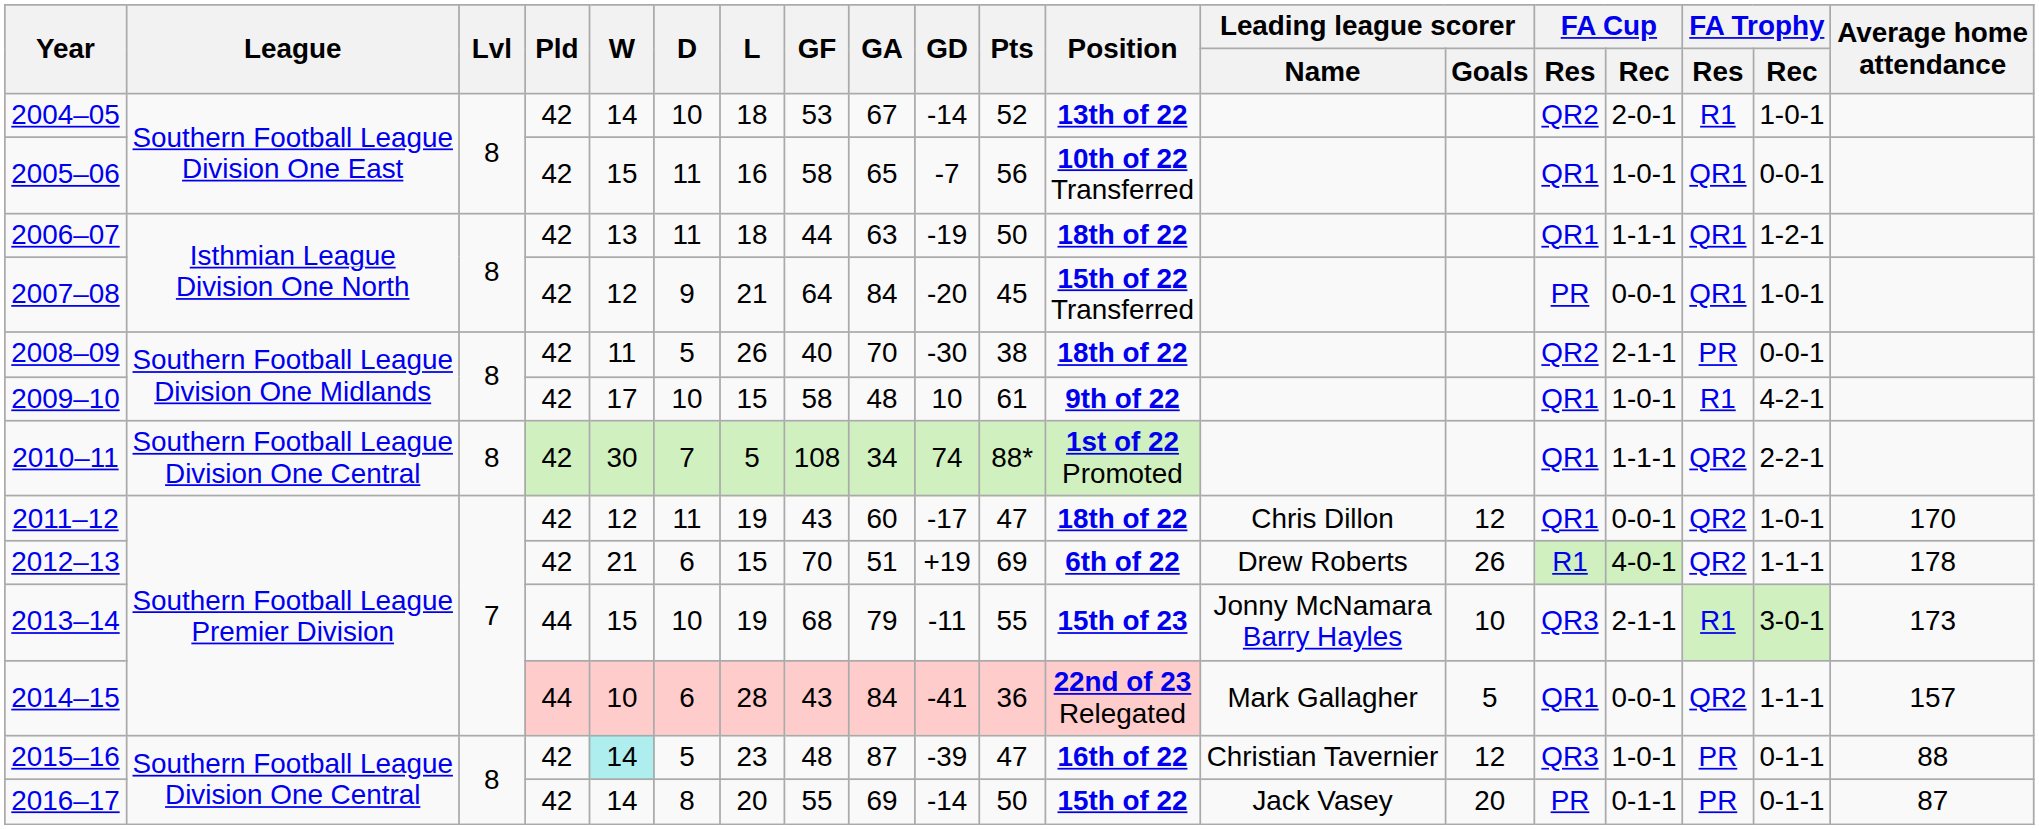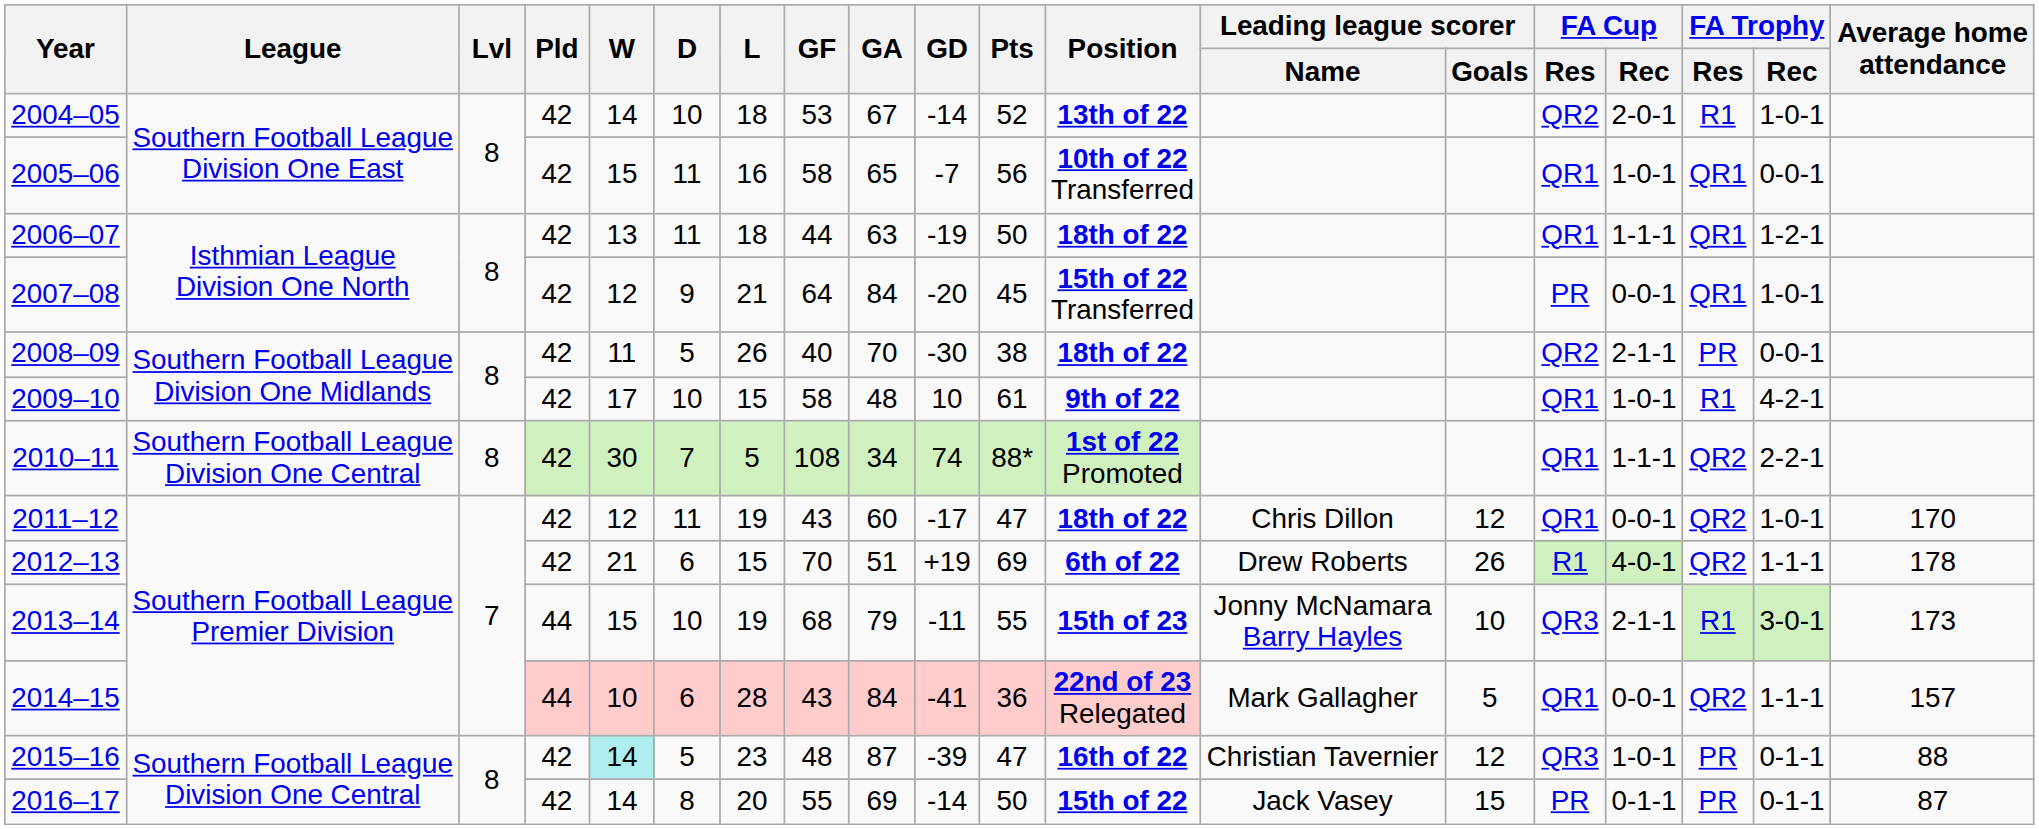 <table class="wikitable">
 <tr>
 <th rowspan=2>Year</th>
 <th rowspan=2>League</th>
 <th rowspan=2 width=30>Lvl</th>
 <th rowspan=2 width=30>Pld</th>
 <th rowspan=2 width=30>W</th>
 <th rowspan=2 width=30>D</th>
 <th rowspan=2 width=30>L</th>
 <th rowspan=2 width=30>GF</th>
 <th rowspan=2 width=30>GA</th>
 <th rowspan=2 width=30>GD</th>
 <th rowspan=2 width=30>Pts</th>
 <th rowspan=2>Position</th>
 <th colspan=2>Leading league scorer</th>
 <th colspan=2><a href='#'>FA Cup</a></th>
 <th colspan=2><a href='#'>FA Trophy</a></th>
 <th rowspan=2>Average home<br>attendance</th>
 </tr>
 <tr>
 <th>Name</th>
 <th>Goals</th>
 <th>Res</th>
 <th>Rec</th>
 <th>Res</th>
 <th>Rec</th>
 </tr>
 <tr align="center">
 <td><a href='#'>2004–05</a></td>
 <td rowspan=2><a href='#'>Southern Football League<br>Division One East</a></td>
 <td rowspan=2>8</td>
 <td>42</td>
 <td>14</td>
 <td>10</td>
 <td>18</td>
 <td>53</td>
 <td>67</td>
 <td>-14</td>
 <td>52</td>
 <td><strong><a href='#'>13th of 22</a></strong></td>
 <td></td>
 <td></td>
 <td><a href='#'>QR2</a></td>
 <td>2-0-1</td>
 <td><a href='#'>R1</a></td>
 <td>1-0-1</td>
 <td></td>
 </tr>
 <tr align="center">
 <td><a href='#'>2005–06</a></td>
 <td>42</td>
 <td>15</td>
 <td>11</td>
 <td>16</td>
 <td>58</td>
 <td>65</td>
 <td>-7</td>
 <td>56</td>
 <td><strong><a href='#'>10th of 22</a></strong><br>Transferred</td>
 <td></td>
 <td></td>
 <td><a href='#'>QR1</a></td>
 <td>1-0-1</td>
 <td><a href='#'>QR1</a></td>
 <td>0-0-1</td>
 <td></td>
 </tr>
 <tr align="center">
 <td><a href='#'>2006–07</a></td>
 <td rowspan=2><a href='#'>Isthmian League<br>Division One North</a></td>
 <td rowspan=2>8</td>
 <td>42</td>
 <td>13</td>
 <td>11</td>
 <td>18</td>
 <td>44</td>
 <td>63</td>
 <td>-19</td>
 <td>50</td>
 <td><strong><a href='#'>18th of 22</a></strong></td>
 <td></td>
 <td></td>
 <td><a href='#'>QR1</a></td>
 <td>1-1-1</td>
 <td><a href='#'>QR1</a></td>
 <td>1-2-1</td>
 <td></td>
 </tr>
 <tr align="center">
 <td><a href='#'>2007–08</a></td>
 <td>42</td>
 <td>12</td>
 <td>9</td>
 <td>21</td>
 <td>64</td>
 <td>84</td>
 <td>-20</td>
 <td>45</td>
 <td><strong><a href='#'>15th of 22</a></strong><br>Transferred</td>
 <td></td>
 <td></td>
 <td><a href='#'>PR</a></td>
 <td>0-0-1</td>
 <td><a href='#'>QR1</a></td>
 <td>1-0-1</td>
 <td></td>
 </tr>
 <tr align="center">
 <td><a href='#'>2008–09</a></td>
 <td rowspan=2><a href='#'>Southern Football League<br>Division One Midlands</a></td>
 <td rowspan=2>8</td>
 <td>42</td>
 <td>11</td>
 <td>5</td>
 <td>26</td>
 <td>40</td>
 <td>70</td>
 <td>-30</td>
 <td>38</td>
 <td><strong><a href='#'>18th of 22</a></strong></td>
 <td></td>
 <td></td>
 <td><a href='#'>QR2</a></td>
 <td>2-1-1</td>
 <td><a href='#'>PR</a></td>
 <td>0-0-1</td>
 <td></td>
 </tr>
 <tr align="center">
 <td><a href='#'>2009–10</a></td>
 <td>42</td>
 <td>17</td>
 <td>10</td>
 <td>15</td>
 <td>58</td>
 <td>48</td>
 <td>10</td>
 <td>61</td>
 <td><strong><a href='#'>9th of 22</a></strong></td>
 <td></td>
 <td></td>
 <td><a href='#'>QR1</a></td>
 <td>1-0-1</td>
 <td><a href='#'>R1</a></td>
 <td>4-2-1</td>
 <td></td>
 </tr>
 <tr align="center">
 <td><a href='#'>2010–11</a></td>
 <td><a href='#'>Southern Football League<br>Division One Central</a></td>
 <td>8</td>
 <td bgcolor="#D0F0C0">42</td>
 <td bgcolor="#D0F0C0">30</td>
 <td bgcolor="#D0F0C0">7</td>
 <td bgcolor="#D0F0C0">5</td>
 <td bgcolor="#D0F0C0">108</td>
 <td bgcolor="#D0F0C0">34</td>
 <td bgcolor="#D0F0C0">74</td>
 <td bgcolor="#D0F0C0">88*</td>
 <td bgcolor="#D0F0C0"><strong><a href='#'>1st of 22</a></strong><br>Promoted</td>
 <td></td>
 <td></td>
 <td><a href='#'>QR1</a></td>
 <td>1-1-1</td>
 <td><a href='#'>QR2</a></td>
 <td>2-2-1</td>
 <td></td>
 </tr>
 <tr align="center">
 <td><a href='#'>2011–12</a></td>
 <td rowspan=4><a href='#'>Southern Football League<br>Premier Division</a></td>
 <td rowspan=4>7</td>
 <td>42</td>
 <td>12</td>
 <td>11</td>
 <td>19</td>
 <td>43</td>
 <td>60</td>
 <td>-17</td>
 <td>47</td>
 <td><strong><a href='#'>18th of 22</a></strong></td>
 <td>Chris Dillon</td>
 <td>12</td>
 <td><a href='#'>QR1</a></td>
 <td>0-0-1</td>
 <td><a href='#'>QR2</a></td>
 <td>1-0-1</td>
 <td>170</td>
 </tr>
 <tr align="center">
 <td><a href='#'>2012–13</a></td>
 <td>42</td>
 <td>21</td>
 <td>6</td>
 <td>15</td>
 <td>70</td>
 <td>51</td>
 <td>+19</td>
 <td>69</td>
 <td><strong><a href='#'>6th of 22</a></strong></td>
 <td>Drew Roberts</td>
 <td>26</td>
 <td bgcolor="#D0F0C0"><a href='#'>R1</a></td>
 <td bgcolor="#D0F0C0">4-0-1</td>
 <td><a href='#'>QR2</a></td>
 <td>1-1-1</td>
 <td>178</td>
 </tr>
 <tr align="center">
 <td><a href='#'>2013–14</a></td>
 <td>44</td>
 <td>15</td>
 <td>10</td>
 <td>19</td>
 <td>68</td>
 <td>79</td>
 <td>-11</td>
 <td>55</td>
 <td><strong><a href='#'>15th of 23</a></strong></td>
 <td>Jonny McNamara<br><a href='#'>Barry Hayles</a></td>
 <td>10</td>
 <td><a href='#'>QR3</a></td>
 <td>2-1-1</td>
 <td bgcolor="#D0F0C0"><a href='#'>R1</a></td>
 <td bgcolor="#D0F0C0">3-0-1</td>
 <td>173</td>
 </tr>
 <tr align="center">
 <td><a href='#'>2014–15</a></td>
 <td bgcolor="#FFCCCC">44</td>
 <td bgcolor="#FFCCCC">10</td>
 <td bgcolor="#FFCCCC">6</td>
 <td bgcolor="#FFCCCC">28</td>
 <td bgcolor="#FFCCCC">43</td>
 <td bgcolor="#FFCCCC">84</td>
 <td bgcolor="#FFCCCC">-41</td>
 <td bgcolor="#FFCCCC">36</td>
 <td bgcolor="#FFCCCC"><strong><a href='#'>22nd of 23</a></strong><br>Relegated</td>
 <td>Mark Gallagher</td>
 <td>5</td>
 <td><a href='#'>QR1</a></td>
 <td>0-0-1</td>
 <td><a href='#'>QR2</a></td>
 <td>1-1-1</td>
 <td>157</td>
 </tr>
 <tr align="center">
 <td><a href='#'>2015–16</a></td>
 <td rowspan=2><a href='#'>Southern Football League<br>Division One Central</a></td>
 <td rowspan=2>8</td>
 <td>42</td>
 <td style="background: paleturquoise;">14</td>
 <td>5</td>
 <td>23</td>
 <td>48</td>
 <td>87</td>
 <td>-39</td>
 <td>47</td>
 <td><strong><a href='#'>16th of 22</a></strong></td>
 <td>Christian Tavernier</td>
 <td>12</td>
 <td><a href='#'>QR3</a></td>
 <td>1-0-1</td>
 <td><a href='#'>PR</a></td>
 <td>0-1-1</td>
 <td>88</td>
 </tr>
 <tr align="center">
 <td><a href='#'>2016–17</a></td>
 <td>42</td>
 <td>14</td>
 <td>8</td>
 <td>20</td>
 <td>55</td>
 <td>69</td>
 <td>-14</td>
 <td>50</td>
 <td><strong><a href='#'>15th of 22</a></strong></td>
 <td>Jack Vasey</td>
-<td>20</td>
+<td>15</td>
 <td><a href='#'>PR</a></td>
 <td>0-1-1</td>
 <td><a href='#'>PR</a></td>
 <td>0-1-1</td>
 <td>87</td>
 </tr>
 </table>
